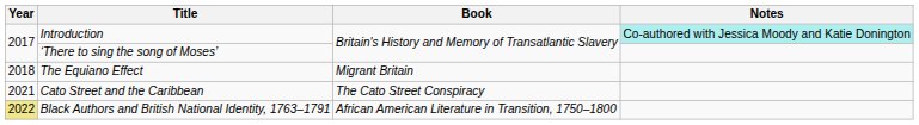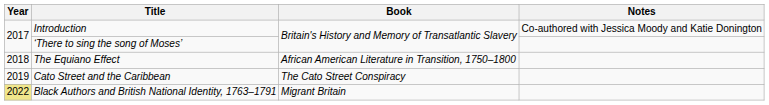 <table class="wikitable">
 <tr>
 <th>Year</th>
 <th>Title</th>
 <th>Book</th>
 <th>Notes</th>
 </tr>
 <tr>
 <td rowspan="2">2017</td>
 <td><em>Introduction</em></td>
 <td rowspan="2"><em>Britain's History and Memory of Transatlantic Slavery</em></td>
-<td style="background: paleturquoise;">Co-authored with Jessica Moody and Katie Donington</td>
+<td>Co-authored with Jessica Moody and Katie Donington</td>
 </tr>
 <tr>
 <td><em>‘There to sing the song of Moses’</em></td>
 <td></td>
 </tr>
 <tr>
 <td>2018</td>
 <td><em>The Equiano Effect</em></td>
-<td><em>Migrant Britain</em></td>
+<td><em>African American Literature in Transition, 1750–1800</em></td>
 <td></td>
 </tr>
 <tr>
-<td>2021</td>
+<td>2019</td>
 <td><em>Cato Street and the Caribbean</em></td>
 <td><em>The Cato Street Conspiracy</em></td>
 <td></td>
 </tr>
 <tr>
 <td style="background: khaki;">2022</td>
 <td><em>Black Authors and British National Identity, 1763–1791</em></td>
-<td><em>African American Literature in Transition, 1750–1800</em></td>
+<td><em>Migrant Britain</em></td>
 <td></td>
 </tr>
 </table>
